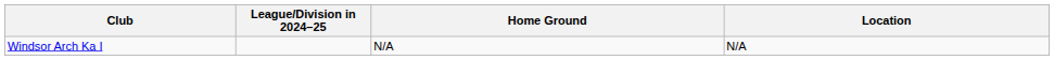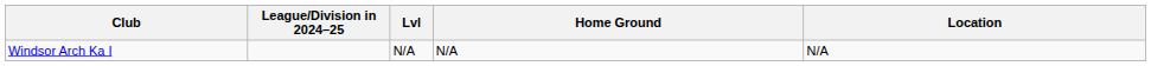 <table class="wikitable sortable" width=80% style="font-size:90%">
 <tr>
 <th width=17%><strong>Club</strong></th>
 <th width=10%><strong>League/Division in 2024–25</strong></th>
+<th width=3%><strong>Lvl</strong></th>
 <th width=26%><strong>Home Ground</strong></th>
 <th width=24%><strong>Location</strong></th>
 </tr>
 <tr>
 <td><a href='#'>Windsor Arch Ka I</a></td>
 <td></td>
 <td>N/A</td>
 <td>N/A</td>
+<td>N/A</td>
 </tr>
 </table>
